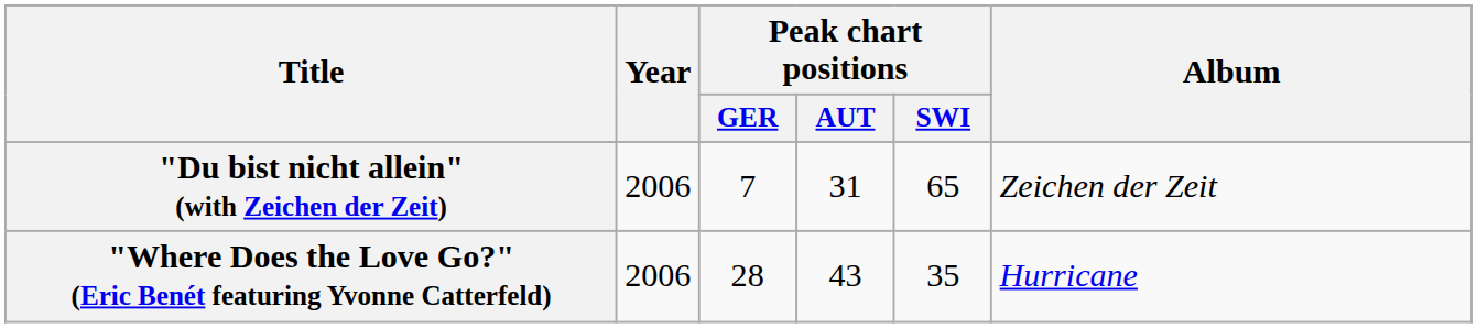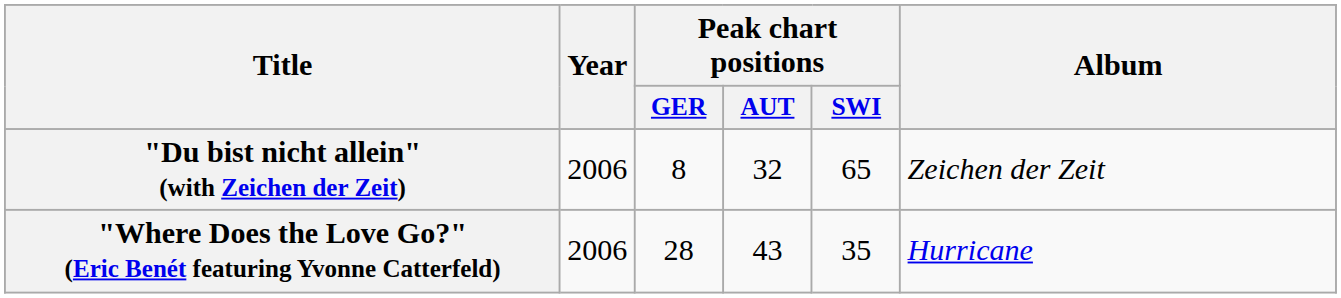 <table class="wikitable plainrowheaders" style="text-align:center;">
 <tr>
 <th scope="col" rowspan="2" style="width:18em;">Title</th>
 <th scope="col" rowspan="2" style="width:2em;">Year</th>
 <th scope="col" colspan="3">Peak chart positions</th>
 <th scope="col" rowspan="2" style="width:14em;">Album</th>
 </tr>
 <tr>
 <th style="width:3em;font-size:85%"><a href='#'>GER</a><br></th>
 <th style="width:3em;font-size:85%"><a href='#'>AUT</a><br></th>
 <th style="width:3em;font-size:85%"><a href='#'>SWI</a><br></th>
 </tr>
 <tr>
 <th scope="row">"Du bist nicht allein"<br><small>(with <a href='#'>Zeichen der Zeit</a>)</small></th>
 <td align="left">2006</td>
-<td>7</td>
-<td>31</td>
+<td>8</td>
+<td>32</td>
 <td>65</td>
 <td align="left"><em>Zeichen der Zeit</em></td>
 </tr>
 <tr>
 <th scope="row">"Where Does the Love Go?"<br><small>(<a href='#'>Eric Benét</a> featuring Yvonne Catterfeld)</small></th>
 <td align="left">2006</td>
 <td>28</td>
 <td>43</td>
 <td>35</td>
 <td align="left"><em><a href='#'>Hurricane</a></em></td>
 </tr>
 </table>
